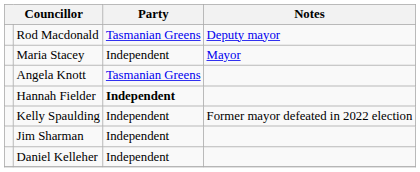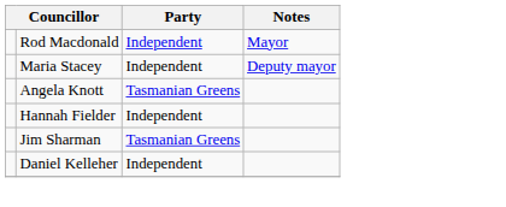 <table class="wikitable">
 <tr>
 <th colspan="2">Councillor</th>
 <th>Party</th>
 <th>Notes</th>
 </tr>
 <tr>
 <td> </td>
 <td>Rod Macdonald</td>
-<td><a href='#'>Tasmanian Greens</a></td>
-<td><a href='#'>Deputy mayor</a></td>
+<td><a href='#'>Independent</a></td>
+<td><a href='#'>Mayor</a></td>
 </tr>
 <tr>
 <td> </td>
 <td>Maria Stacey</td>
 <td>Independent</td>
-<td><a href='#'>Mayor</a></td>
+<td><a href='#'>Deputy mayor</a></td>
 </tr>
 <tr>
 <td> </td>
 <td>Angela Knott</td>
 <td><a href='#'>Tasmanian Greens</a></td>
 <td></td>
 </tr>
 <tr>
 <td> </td>
 <td>Hannah Fielder</td>
-<td><strong>Independent</strong></td>
+<td>Independent</td>
 <td></td>
 </tr>
 <tr>
 <td> </td>
-<td>Kelly Spaulding</td>
-<td>Independent</td>
-<td>Former mayor defeated in 2022 election</td>
-</tr>
-<tr>
-<td> </td>
 <td>Jim Sharman</td>
-<td>Independent</td>
+<td><a href='#'>Tasmanian Greens</a></td>
 <td></td>
 </tr>
 <tr>
 <td> </td>
 <td>Daniel Kelleher</td>
 <td>Independent</td>
 <td></td>
 </tr>
 <tr>
 </tr>
 </table>
